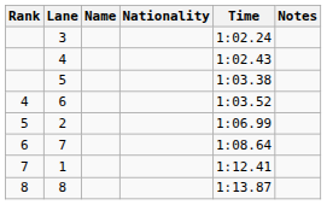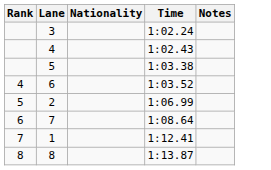 <table class="wikitable sortable" style="text-align:center">
 <tr>
 <th>Rank</th>
 <th>Lane</th>
-<th>Name</th>
 <th>Nationality</th>
 <th>Time</th>
 <th>Notes</th>
 </tr>
 <tr>
 <td></td>
 <td>3</td>
 <td align=left></td>
-<td align=left></td>
 <td>1:02.24</td>
 <td></td>
 </tr>
 <tr>
 <td></td>
 <td>4</td>
-<td align=left></td>
 <td align=left></td>
 <td>1:02.43</td>
 <td></td>
 </tr>
 <tr>
 <td></td>
 <td>5</td>
 <td align=left></td>
-<td align=left></td>
 <td>1:03.38</td>
 <td></td>
 </tr>
 <tr>
 <td>4</td>
 <td>6</td>
-<td align=left></td>
 <td align=left></td>
 <td>1:03.52</td>
 <td></td>
 </tr>
 <tr>
 <td>5</td>
 <td>2</td>
 <td align=left></td>
-<td align=left></td>
 <td>1:06.99</td>
 <td></td>
 </tr>
 <tr>
 <td>6</td>
 <td>7</td>
-<td align=left></td>
 <td align=left></td>
 <td>1:08.64</td>
 <td></td>
 </tr>
 <tr>
 <td>7</td>
 <td>1</td>
 <td align=left></td>
-<td align=left></td>
 <td>1:12.41</td>
 <td></td>
 </tr>
 <tr>
 <td>8</td>
 <td>8</td>
 <td align=left></td>
-<td align=left></td>
 <td>1:13.87</td>
 <td></td>
 </tr>
 </table>
